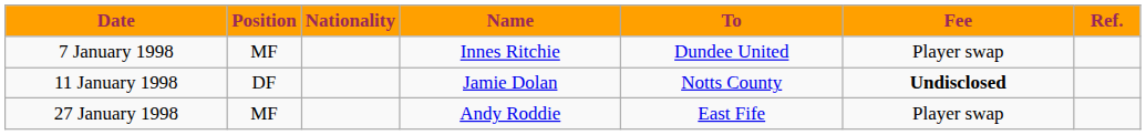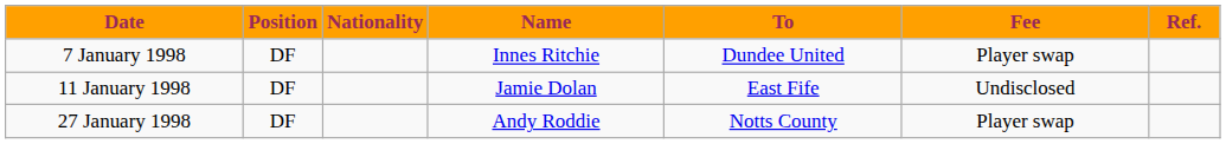 <table class="wikitable"  style="text-align:center; font-size:90%; ">
 <tr>
 <th style="background:#ffa000; color:#98285c; width:200px;">Date</th>
 <th style="background:#ffa000; color:#98285c; width:50px;">Position</th>
 <th style="background:#ffa000; color:#98285c; width:50px;">Nationality</th>
 <th style="background:#ffa000; color:#98285c; width:200px;">Name</th>
 <th style="background:#ffa000; color:#98285c; width:200px;">To</th>
 <th style="background:#ffa000; color:#98285c; width:200px;">Fee</th>
 <th style="background:#ffa000; color:#98285c; width:50px;">Ref.</th>
 </tr>
 <tr>
 <td>7 January 1998</td>
-<td>MF</td>
+<td>DF</td>
 <td></td>
 <td><a href='#'>Innes Ritchie</a></td>
 <td><a href='#'>Dundee United</a></td>
 <td>Player swap</td>
 <td></td>
 </tr>
 <tr>
 <td>11 January 1998</td>
 <td>DF</td>
 <td></td>
 <td><a href='#'>Jamie Dolan</a></td>
-<td><a href='#'>Notts County</a></td>
-<td><strong>Undisclosed</strong></td>
+<td><a href='#'>East Fife</a></td>
+<td>Undisclosed</td>
 <td></td>
 </tr>
 <tr>
 <td>27 January 1998</td>
-<td>MF</td>
+<td>DF</td>
 <td></td>
 <td><a href='#'>Andy Roddie</a></td>
-<td><a href='#'>East Fife</a></td>
+<td><a href='#'>Notts County</a></td>
 <td>Player swap</td>
 <td></td>
 </tr>
 </table>
